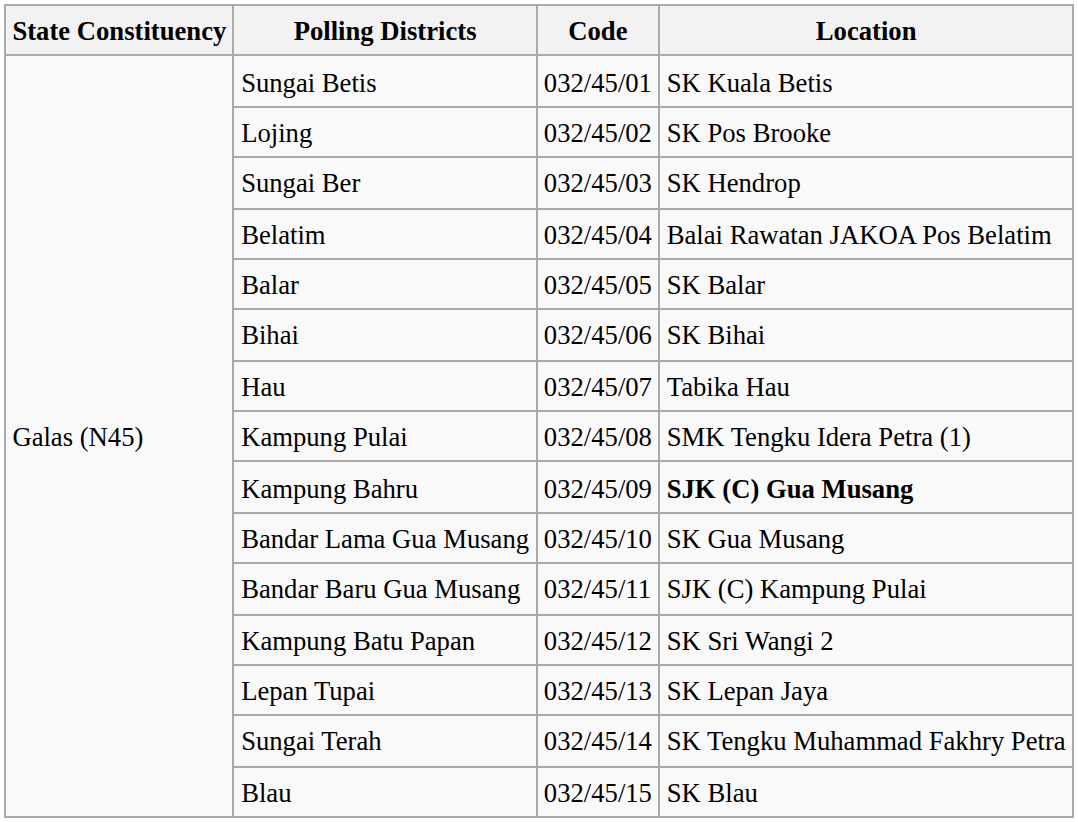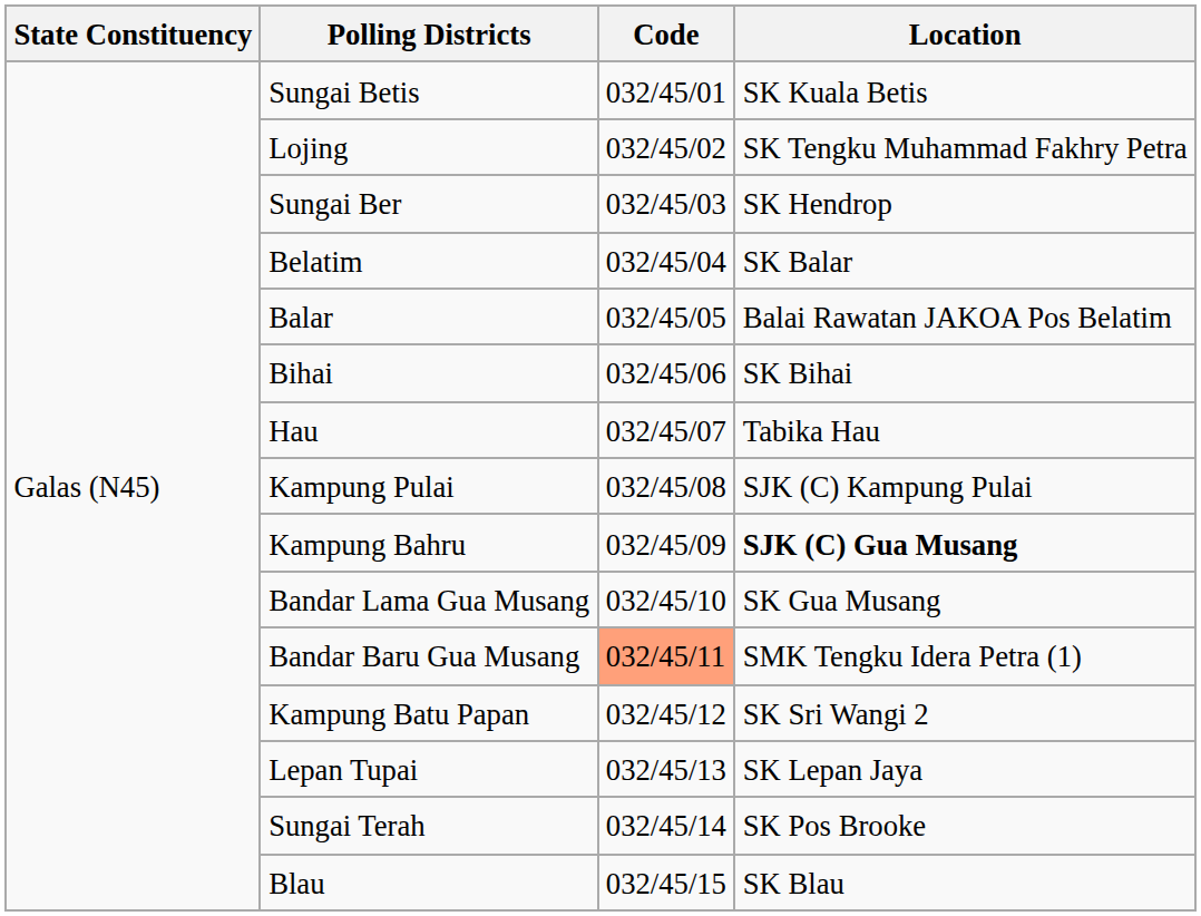 <table class="wikitable sortable mw-collapsible">
 <tr>
 <th><small>State Constituency</small></th>
 <th><small>Polling Districts</small></th>
 <th><small>Code</small></th>
 <th><small>Location</small></th>
 </tr>
 <tr>
 <td rowspan="15"><small>Galas (N45)</small></td>
 <td><small>Sungai Betis</small></td>
 <td><small>032/45/01</small></td>
 <td><small>SK Kuala Betis</small></td>
 </tr>
 <tr>
 <td><small>Lojing</small></td>
 <td><small>032/45/02</small></td>
-<td><small>SK Pos Brooke</small></td>
+<td><small>SK Tengku Muhammad Fakhry Petra</small></td>
 </tr>
 <tr>
 <td><small>Sungai Ber</small></td>
 <td><small>032/45/03</small></td>
 <td><small>SK Hendrop</small></td>
 </tr>
 <tr>
 <td><small>Belatim</small></td>
 <td><small>032/45/04</small></td>
-<td><small>Balai Rawatan JAKOA Pos Belatim</small></td>
+<td><small>SK Balar</small></td>
 </tr>
 <tr>
 <td><small>Balar</small></td>
 <td><small>032/45/05</small></td>
-<td><small>SK Balar</small></td>
+<td><small>Balai Rawatan JAKOA Pos Belatim</small></td>
 </tr>
 <tr>
 <td><small>Bihai</small></td>
 <td><small>032/45/06</small></td>
 <td><small>SK Bihai</small></td>
 </tr>
 <tr>
 <td><small>Hau</small></td>
 <td><small>032/45/07</small></td>
 <td><small>Tabika Hau</small></td>
 </tr>
 <tr>
 <td><small>Kampung Pulai</small></td>
 <td><small>032/45/08</small></td>
-<td><small>SMK Tengku Idera Petra (1)</small></td>
+<td><small>SJK (C) Kampung Pulai</small></td>
 </tr>
 <tr>
 <td><small>Kampung Bahru</small></td>
 <td><small>032/45/09</small></td>
 <td><strong><small>SJK (C) Gua Musang</small></strong></td>
 </tr>
 <tr>
 <td><small>Bandar Lama Gua Musang</small></td>
 <td><small>032/45/10</small></td>
 <td><small>SK Gua Musang</small></td>
 </tr>
 <tr>
 <td><small>Bandar Baru Gua Musang</small></td>
-<td><small>032/45/11</small></td>
-<td><small>SJK (C) Kampung Pulai</small></td>
+<td style="background: lightsalmon;"><small>032/45/11</small></td>
+<td><small>SMK Tengku Idera Petra (1)</small></td>
 </tr>
 <tr>
 <td><small>Kampung Batu Papan</small></td>
 <td><small>032/45/12</small></td>
 <td><small>SK Sri Wangi 2</small></td>
 </tr>
 <tr>
 <td><small>Lepan Tupai</small></td>
 <td><small>032/45/13</small></td>
 <td><small>SK Lepan Jaya</small></td>
 </tr>
 <tr>
 <td><small>Sungai Terah</small></td>
 <td><small>032/45/14</small></td>
-<td><small>SK Tengku Muhammad Fakhry Petra</small></td>
+<td><small>SK Pos Brooke</small></td>
 </tr>
 <tr>
 <td><small>Blau</small></td>
 <td><small>032/45/15</small></td>
 <td><small>SK Blau</small></td>
 </tr>
 </table>
